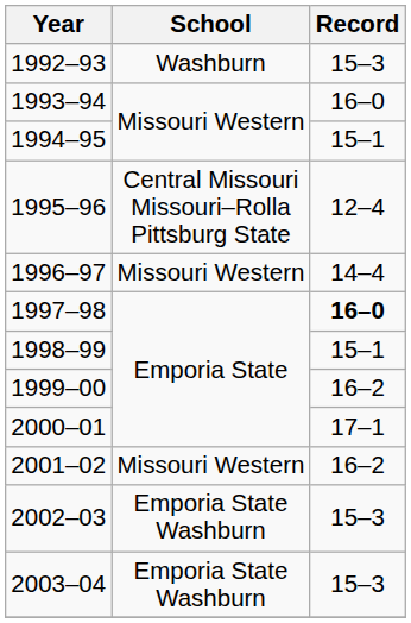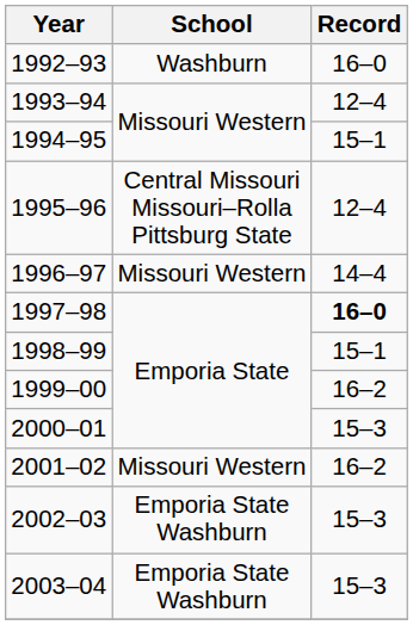 <table class="wikitable" style="text-align:center">
 <tr>
 <th>Year</th>
 <th>School</th>
 <th>Record</th>
 </tr>
 <tr>
 <td>1992–93</td>
 <td>Washburn</td>
-<td>15–3</td>
+<td>16–0</td>
 </tr>
 <tr>
 <td>1993–94</td>
 <td rowspan=2>Missouri Western</td>
-<td>16–0</td>
+<td>12–4</td>
 </tr>
 <tr>
 <td>1994–95</td>
 <td>15–1</td>
 </tr>
 <tr>
 <td>1995–96</td>
 <td>Central Missouri<br>Missouri–Rolla<br>Pittsburg State</td>
 <td>12–4</td>
 </tr>
 <tr>
 <td>1996–97</td>
 <td>Missouri Western</td>
 <td>14–4</td>
 </tr>
 <tr>
 <td>1997–98</td>
 <td rowspan=4>Emporia State</td>
 <td><strong>16–0</strong></td>
 </tr>
 <tr>
 <td>1998–99</td>
 <td>15–1</td>
 </tr>
 <tr>
 <td>1999–00</td>
 <td>16–2</td>
 </tr>
 <tr>
 <td>2000–01</td>
-<td>17–1</td>
+<td>15–3</td>
 </tr>
 <tr>
 <td>2001–02</td>
 <td>Missouri Western</td>
 <td>16–2</td>
 </tr>
 <tr>
 <td>2002–03</td>
 <td>Emporia State<br>Washburn</td>
 <td>15–3</td>
 </tr>
 <tr>
 <td>2003–04</td>
 <td>Emporia State<br>Washburn</td>
 <td>15–3</td>
 </tr>
 <tr>
 </tr>
 </table>
